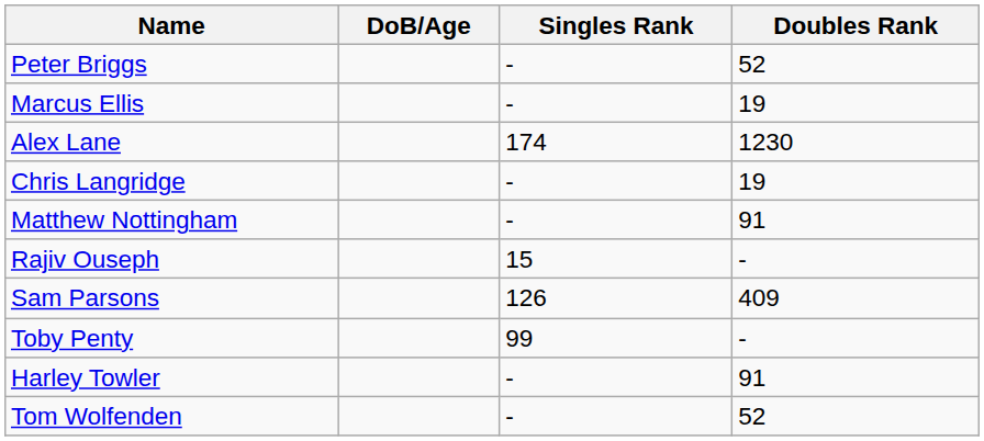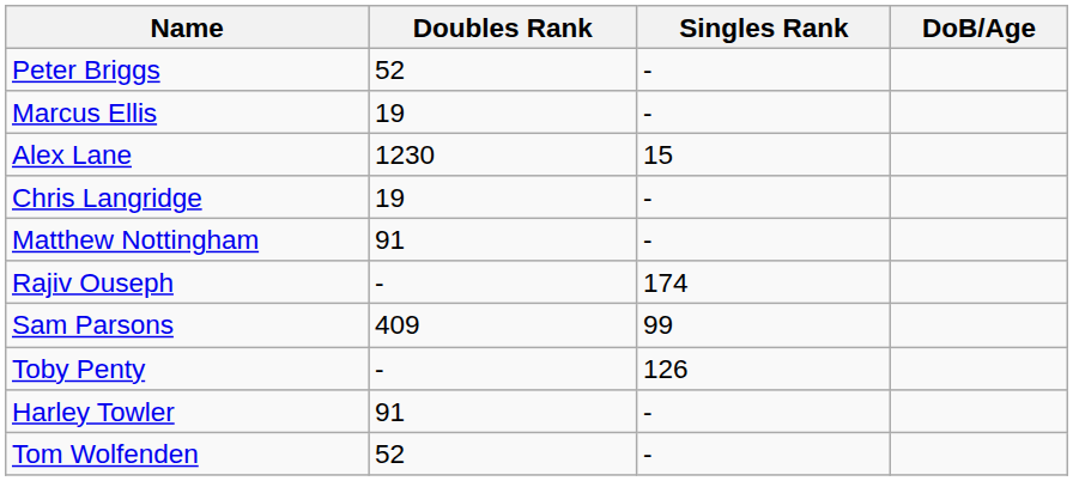 <table class="wikitable"  style="width:600px; font-size:95%;">
 <tr>
 <th align="left">Name</th>
+<th align="left">Doubles Rank</th>
+<th align="left">Singles Rank</th>
 <th align="left">DoB/Age</th>
-<th align="left">Singles Rank</th>
-<th align="left">Doubles Rank</th>
 </tr>
 <tr>
 <td><a href='#'>Peter Briggs</a></td>
+<td>52</td>
+<td>-</td>
 <td></td>
-<td>-</td>
-<td>52</td>
 </tr>
 <tr>
 <td><a href='#'>Marcus Ellis</a></td>
+<td>19</td>
+<td>-</td>
 <td></td>
-<td>-</td>
-<td>19</td>
 </tr>
 <tr>
 <td><a href='#'>Alex Lane</a></td>
+<td>1230</td>
+<td>15</td>
 <td></td>
-<td>174</td>
-<td>1230</td>
 </tr>
 <tr>
 <td><a href='#'>Chris Langridge</a></td>
+<td>19</td>
+<td>-</td>
 <td></td>
-<td>-</td>
-<td>19</td>
 </tr>
 <tr>
 <td><a href='#'>Matthew Nottingham</a></td>
+<td>91</td>
+<td>-</td>
 <td></td>
-<td>-</td>
-<td>91</td>
 </tr>
 <tr>
 <td><a href='#'>Rajiv Ouseph</a></td>
+<td>-</td>
+<td>174</td>
 <td></td>
-<td>15</td>
-<td>-</td>
 </tr>
 <tr>
 <td><a href='#'>Sam Parsons</a></td>
+<td>409</td>
+<td>99</td>
 <td></td>
-<td>126</td>
-<td>409</td>
 </tr>
 <tr>
 <td><a href='#'>Toby Penty</a></td>
+<td>-</td>
+<td>126</td>
 <td></td>
-<td>99</td>
-<td>-</td>
 </tr>
 <tr>
 <td><a href='#'>Harley Towler</a></td>
+<td>91</td>
+<td>-</td>
 <td></td>
-<td>-</td>
-<td>91</td>
 </tr>
 <tr>
 <td><a href='#'>Tom Wolfenden</a></td>
+<td>52</td>
+<td>-</td>
 <td></td>
-<td>-</td>
-<td>52</td>
 </tr>
 </table>
